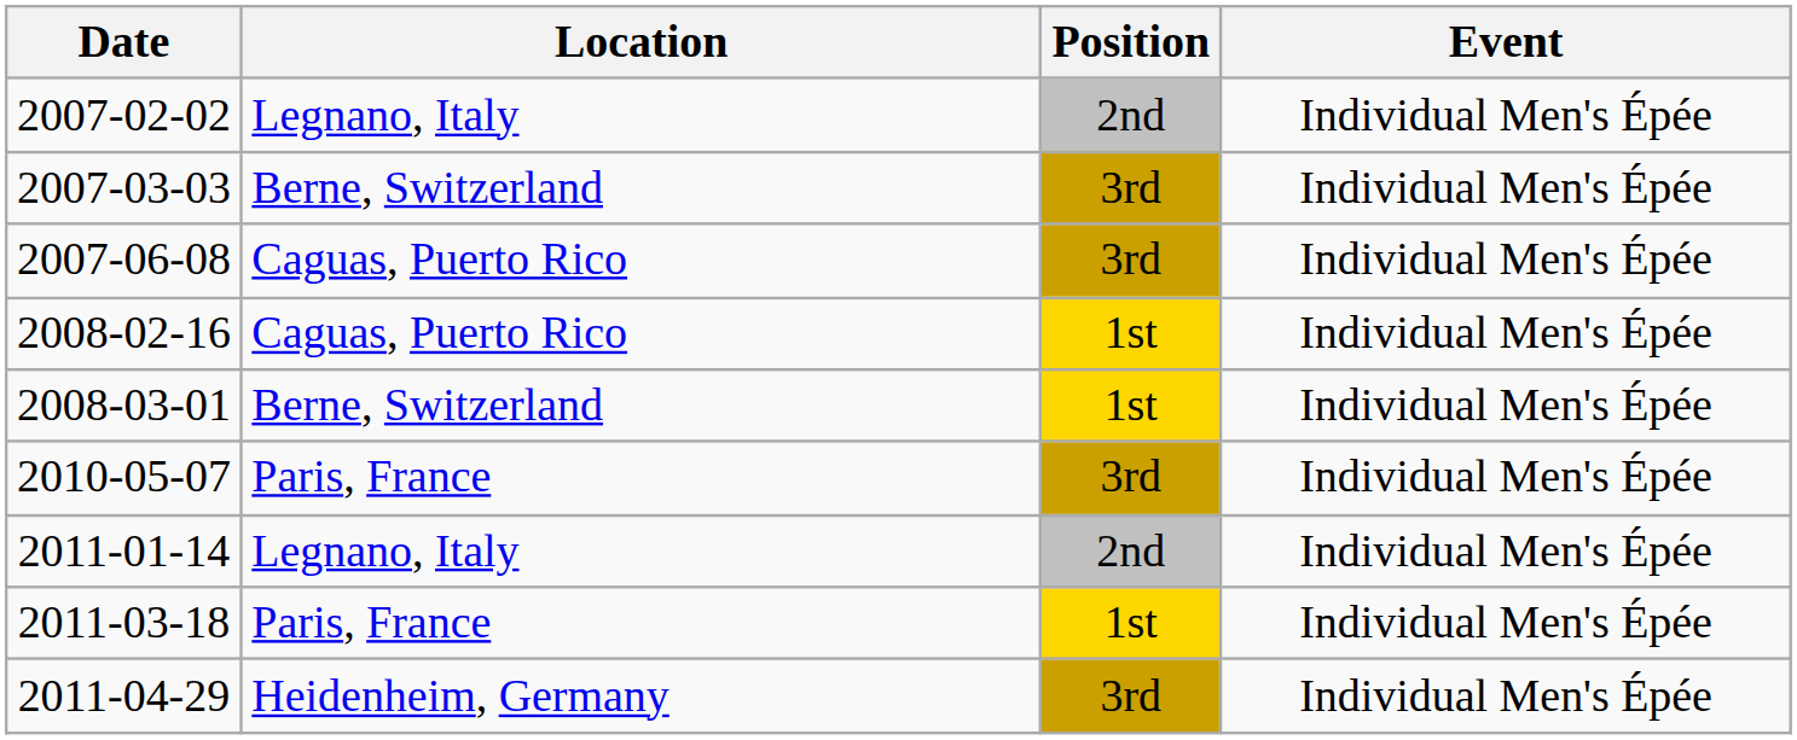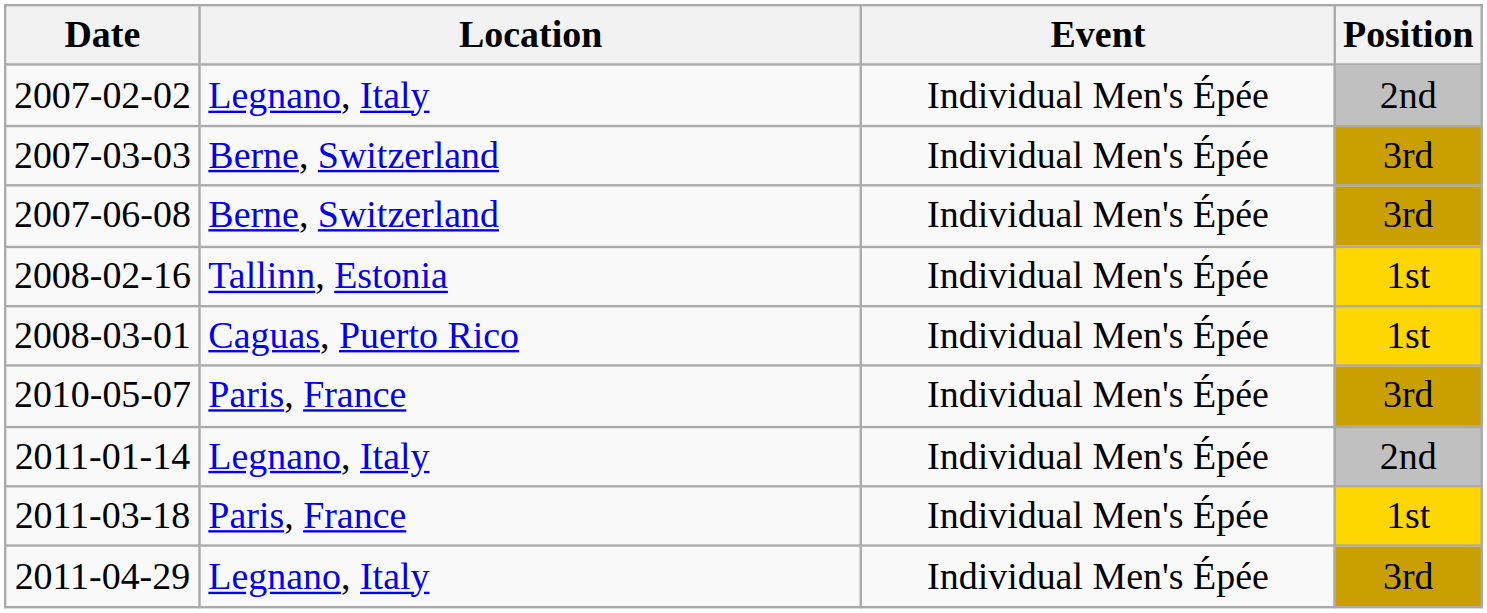 <table class="wikitable" style="text-align:center;">
 <tr>
 <th>Date</th>
 <th style="width:17em">Location</th>
+<th style="width:12em">Event</th>
 <th>Position</th>
-<th style="width:12em">Event</th>
 </tr>
 <tr>
 <td>2007-02-02</td>
 <td rowspan="1" align="left"> <a href='#'>Legnano</a>, <a href='#'>Italy</a></td>
+<td>Individual Men's Épée</td>
 <td bgcolor="silver">2nd</td>
-<td>Individual Men's Épée</td>
 </tr>
 <tr>
 <td>2007-03-03</td>
 <td rowspan="1" align="left"> <a href='#'>Berne</a>, <a href='#'>Switzerland</a></td>
+<td>Individual Men's Épée</td>
 <td bgcolor="caramel">3rd</td>
-<td>Individual Men's Épée</td>
 </tr>
 <tr>
 <td>2007-06-08</td>
-<td rowspan="1" align="left"> <a href='#'>Caguas</a>, <a href='#'>Puerto Rico</a></td>
+<td rowspan="1" align="left"> <a href='#'>Berne</a>, <a href='#'>Switzerland</a></td>
+<td>Individual Men's Épée</td>
 <td bgcolor="caramel">3rd</td>
-<td>Individual Men's Épée</td>
 </tr>
 <tr>
 <td>2008-02-16</td>
-<td rowspan="1" align="left"> <a href='#'>Caguas</a>, <a href='#'>Puerto Rico</a></td>
+<td rowspan="1" align="left"> <a href='#'>Tallinn</a>, <a href='#'>Estonia</a></td>
+<td>Individual Men's Épée</td>
 <td bgcolor="gold">1st</td>
-<td>Individual Men's Épée</td>
 </tr>
 <tr>
 <td>2008-03-01</td>
-<td rowspan="1" align="left"> <a href='#'>Berne</a>, <a href='#'>Switzerland</a></td>
+<td rowspan="1" align="left"> <a href='#'>Caguas</a>, <a href='#'>Puerto Rico</a></td>
+<td>Individual Men's Épée</td>
 <td bgcolor="gold">1st</td>
-<td>Individual Men's Épée</td>
 </tr>
 <tr>
 <td>2010-05-07</td>
 <td rowspan="1" align="left"> <a href='#'>Paris</a>, <a href='#'>France</a></td>
+<td>Individual Men's Épée</td>
 <td bgcolor="caramel">3rd</td>
-<td>Individual Men's Épée</td>
 </tr>
 <tr>
 <td>2011-01-14</td>
 <td rowspan="1" align="left"> <a href='#'>Legnano</a>, <a href='#'>Italy</a></td>
+<td>Individual Men's Épée</td>
 <td bgcolor="silver">2nd</td>
-<td>Individual Men's Épée</td>
 </tr>
 <tr>
 <td>2011-03-18</td>
 <td rowspan="1" align="left"> <a href='#'>Paris</a>, <a href='#'>France</a></td>
+<td>Individual Men's Épée</td>
 <td bgcolor="gold">1st</td>
-<td>Individual Men's Épée</td>
 </tr>
 <tr>
 <td>2011-04-29</td>
-<td rowspan="1" align="left"> <a href='#'>Heidenheim</a>, <a href='#'>Germany</a></td>
+<td rowspan="1" align="left"> <a href='#'>Legnano</a>, <a href='#'>Italy</a></td>
+<td>Individual Men's Épée</td>
 <td bgcolor="caramel">3rd</td>
-<td>Individual Men's Épée</td>
 </tr>
 </table>
